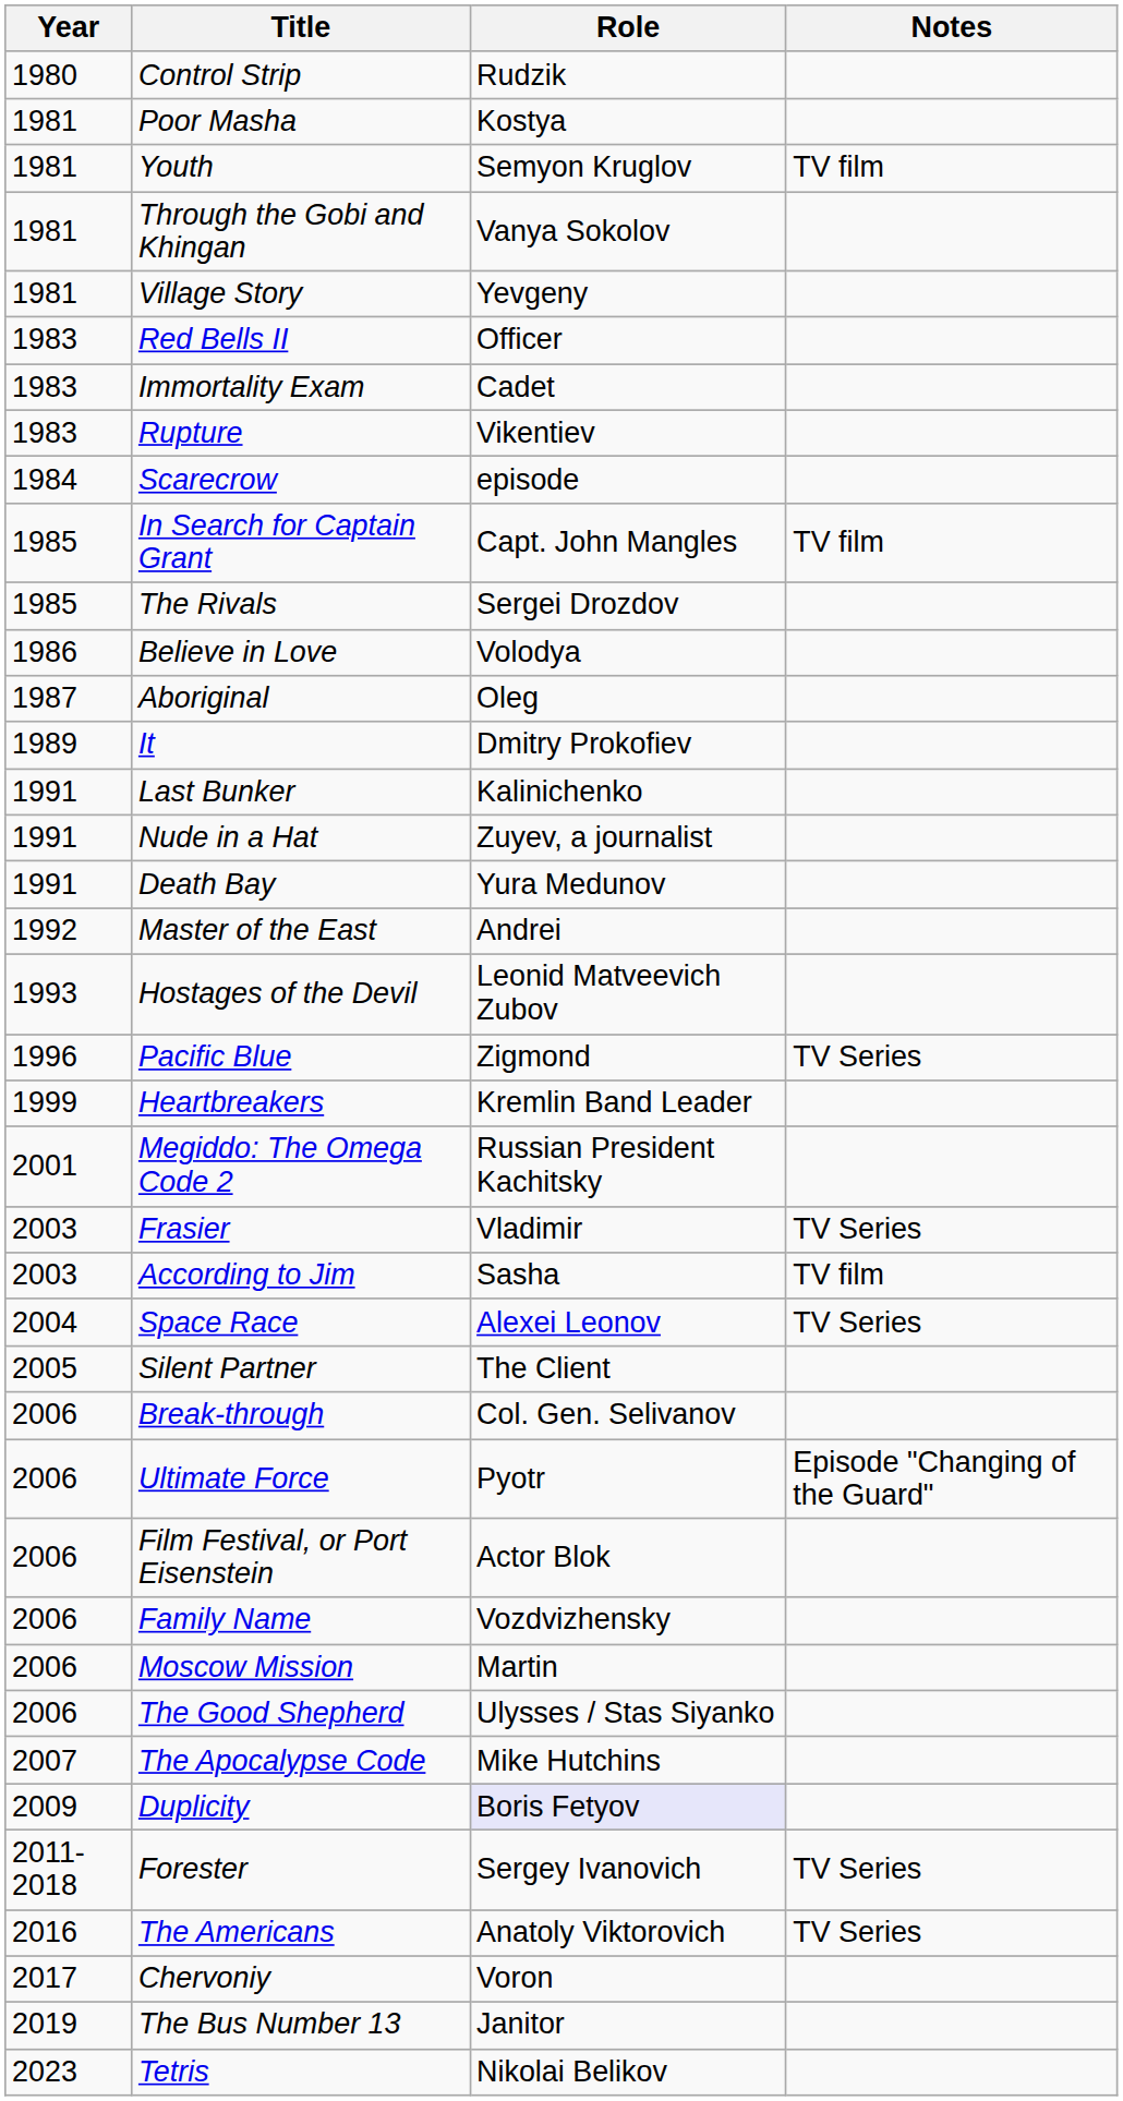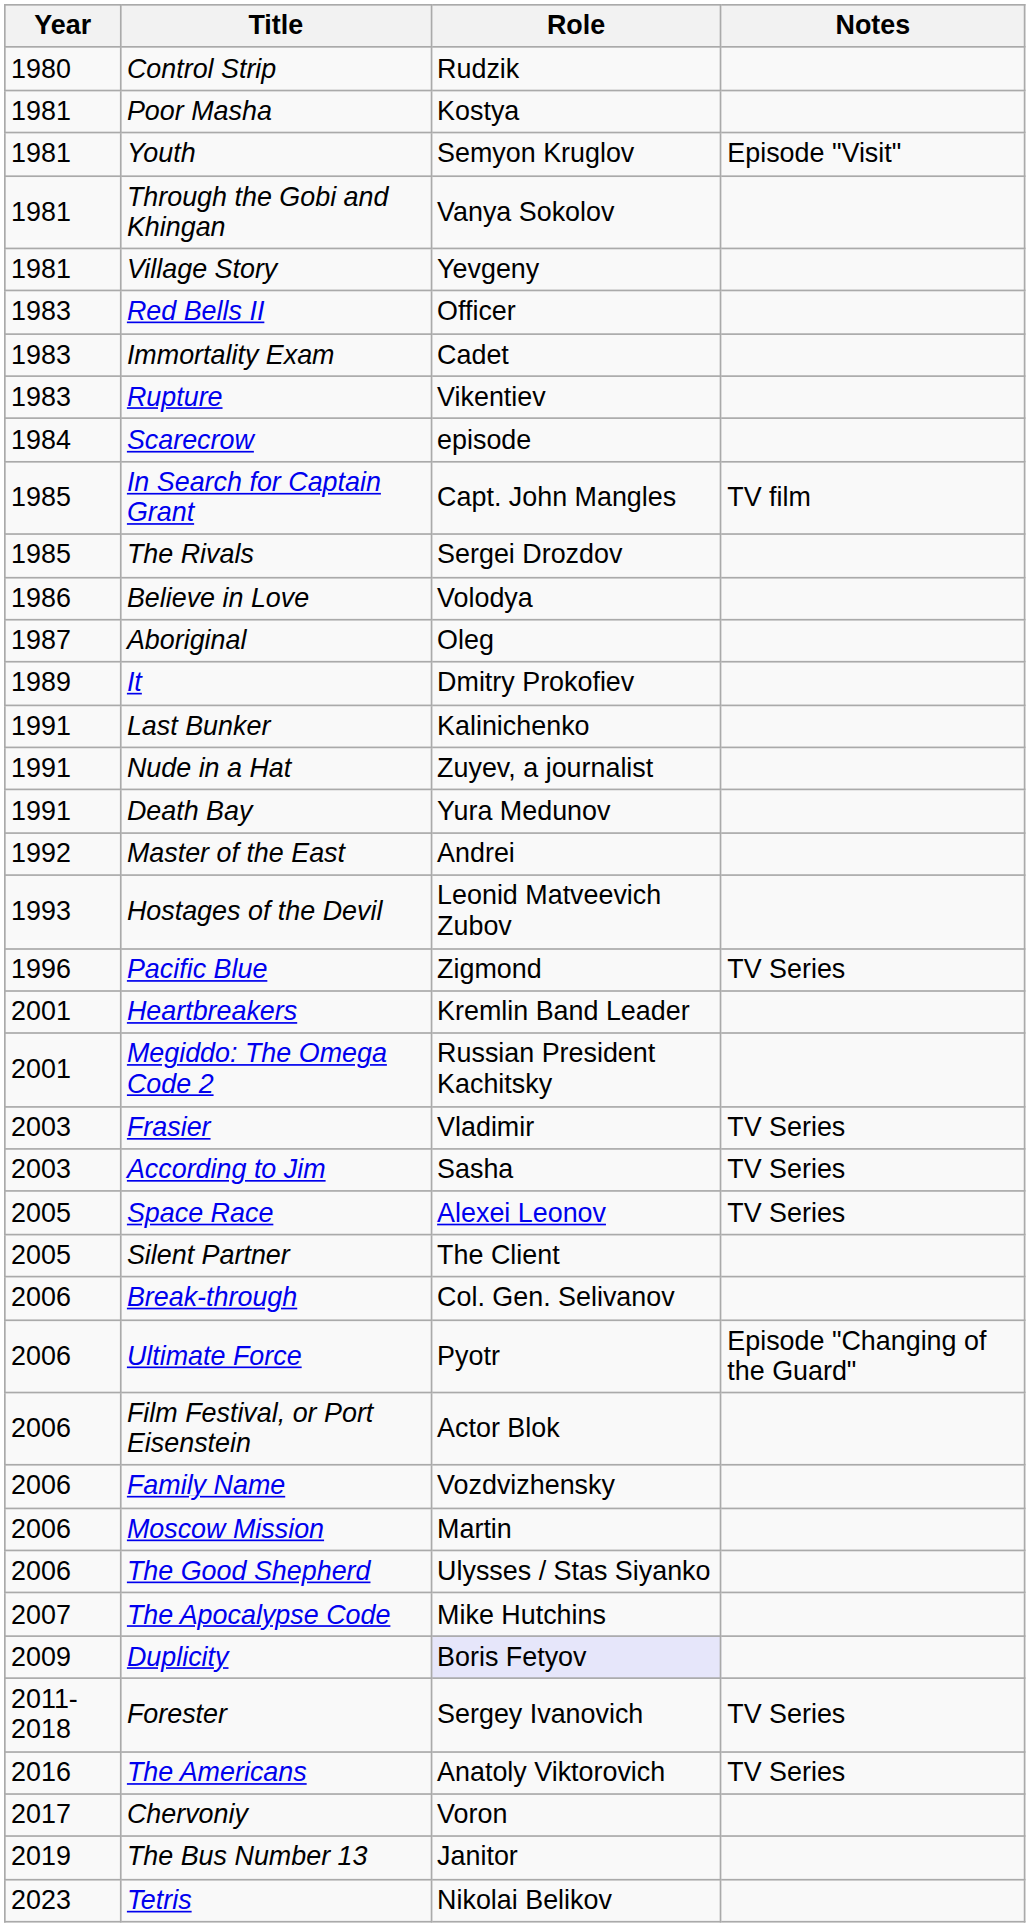 <table class="wikitable">
 <tr>
 <th>Year</th>
 <th>Title</th>
 <th>Role</th>
 <th>Notes</th>
 </tr>
 <tr>
 <td>1980</td>
 <td><em>Control Strip</em></td>
 <td>Rudzik</td>
 <td></td>
 </tr>
 <tr>
 <td>1981</td>
 <td><em>Poor Masha</em></td>
 <td>Kostya</td>
 <td></td>
 </tr>
 <tr>
 <td>1981</td>
 <td><em>Youth</em></td>
 <td>Semyon Kruglov</td>
-<td>TV film</td>
+<td>Episode "Visit"</td>
 </tr>
 <tr>
 <td>1981</td>
 <td><em>Through the Gobi and Khingan</em></td>
 <td>Vanya Sokolov</td>
 <td></td>
 </tr>
 <tr>
 <td>1981</td>
 <td><em>Village Story</em></td>
 <td>Yevgeny</td>
 <td></td>
 </tr>
 <tr>
 <td>1983</td>
 <td><em><a href='#'>Red Bells II</a></em></td>
 <td>Officer</td>
 <td></td>
 </tr>
 <tr>
 <td>1983</td>
 <td><em>Immortality Exam</em></td>
 <td>Cadet</td>
 <td></td>
 </tr>
 <tr>
 <td>1983</td>
 <td><em><a href='#'>Rupture</a></em></td>
 <td>Vikentiev</td>
 <td></td>
 </tr>
 <tr>
 <td>1984</td>
 <td><em><a href='#'>Scarecrow</a></em></td>
 <td>episode</td>
 <td></td>
 </tr>
 <tr>
 <td>1985</td>
 <td><em><a href='#'>In Search for Captain Grant</a></em></td>
 <td>Capt. John Mangles</td>
 <td>TV film</td>
 </tr>
 <tr>
 <td>1985</td>
 <td><em>The Rivals</em></td>
 <td>Sergei Drozdov</td>
 <td></td>
 </tr>
 <tr>
 <td>1986</td>
 <td><em>Believe in Love</em></td>
 <td>Volodya</td>
 <td></td>
 </tr>
 <tr>
 <td>1987</td>
 <td><em>Aboriginal</em></td>
 <td>Oleg</td>
 <td></td>
 </tr>
 <tr>
 <td>1989</td>
 <td><em><a href='#'>It</a></em></td>
 <td>Dmitry Prokofiev</td>
 <td></td>
 </tr>
 <tr>
 <td>1991</td>
 <td><em>Last Bunker</em></td>
 <td>Kalinichenko</td>
 <td></td>
 </tr>
 <tr>
 <td>1991</td>
 <td><em>Nude in a Hat</em></td>
 <td>Zuyev, a journalist</td>
 <td></td>
 </tr>
 <tr>
 <td>1991</td>
 <td><em>Death Bay</em></td>
 <td>Yura Medunov</td>
 <td></td>
 </tr>
 <tr>
 <td>1992</td>
 <td><em>Master of the East</em></td>
 <td>Andrei</td>
 <td></td>
 </tr>
 <tr>
 <td>1993</td>
 <td><em>Hostages of the Devil</em></td>
 <td>Leonid Matveevich Zubov</td>
 <td></td>
 </tr>
 <tr>
 <td>1996</td>
 <td><em><a href='#'>Pacific Blue</a></em></td>
 <td>Zigmond</td>
 <td>TV Series</td>
 </tr>
 <tr>
-<td>1999</td>
+<td>2001</td>
 <td><em><a href='#'>Heartbreakers</a></em></td>
 <td>Kremlin Band Leader</td>
 <td></td>
 </tr>
 <tr>
 <td>2001</td>
 <td><em><a href='#'>Megiddo: The Omega Code 2</a></em></td>
 <td>Russian President Kachitsky</td>
 <td></td>
 </tr>
 <tr>
 <td>2003</td>
 <td><em><a href='#'>Frasier</a></em></td>
 <td>Vladimir</td>
 <td>TV Series</td>
 </tr>
 <tr>
 <td>2003</td>
 <td><em><a href='#'>According to Jim</a></em></td>
 <td>Sasha</td>
-<td>TV film</td>
+<td>TV Series</td>
 </tr>
 <tr>
-<td>2004</td>
+<td>2005</td>
 <td><em><a href='#'>Space Race</a></em></td>
 <td><a href='#'>Alexei Leonov</a></td>
 <td>TV Series</td>
 </tr>
 <tr>
 <td>2005</td>
 <td><em>Silent Partner</em></td>
 <td>The Client</td>
 <td></td>
 </tr>
 <tr>
 <td>2006</td>
 <td><em><a href='#'>Break-through</a></em></td>
 <td>Col. Gen. Selivanov</td>
 <td></td>
 </tr>
 <tr>
 <td>2006</td>
 <td><em><a href='#'>Ultimate Force</a></em></td>
 <td>Pyotr</td>
 <td>Episode "Changing of the Guard"</td>
 </tr>
 <tr>
 <td>2006</td>
 <td><em>Film Festival, or Port Eisenstein</em></td>
 <td>Actor Blok</td>
 <td></td>
 </tr>
 <tr>
 <td>2006</td>
 <td><em><a href='#'>Family Name</a></em></td>
 <td>Vozdvizhensky</td>
 <td></td>
 </tr>
 <tr>
 <td>2006</td>
 <td><em><a href='#'>Moscow Mission</a></em></td>
 <td>Martin</td>
 <td></td>
 </tr>
 <tr>
 <td>2006</td>
 <td><em><a href='#'>The Good Shepherd</a></em></td>
 <td>Ulysses / Stas Siyanko</td>
 <td></td>
 </tr>
 <tr>
 <td>2007</td>
 <td><em><a href='#'>The Apocalypse Code</a></em></td>
 <td>Mike Hutchins</td>
 <td></td>
 </tr>
 <tr>
 <td>2009</td>
 <td><em><a href='#'>Duplicity</a></em></td>
 <td style="background: lavender;">Boris Fetyov</td>
 <td></td>
 </tr>
 <tr>
 <td>2011-2018</td>
 <td><em>Forester</em></td>
 <td>Sergey Ivanovich</td>
 <td>TV Series</td>
 </tr>
 <tr>
 <td>2016</td>
 <td><em><a href='#'>The Americans</a></em></td>
 <td>Anatoly Viktorovich</td>
 <td>TV Series</td>
 </tr>
 <tr>
 <td>2017</td>
 <td><em>Chervoniy</em></td>
 <td>Voron</td>
 <td></td>
 </tr>
 <tr>
 <td>2019</td>
 <td><em>The Bus Number 13</em></td>
 <td>Janitor</td>
 <td></td>
 </tr>
 <tr>
 <td>2023</td>
 <td><em><a href='#'>Tetris</a></em></td>
 <td>Nikolai Belikov</td>
 <td></td>
 </tr>
 </table>
